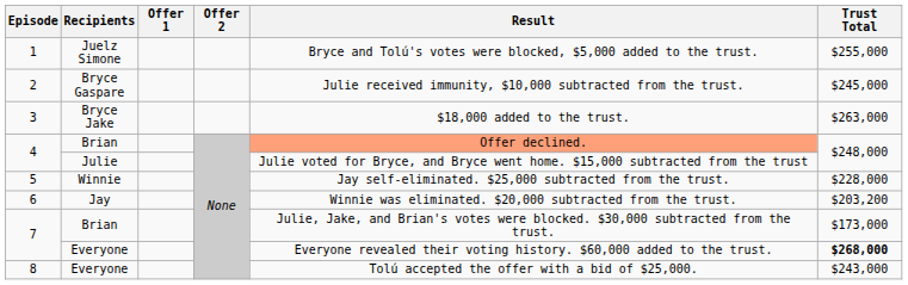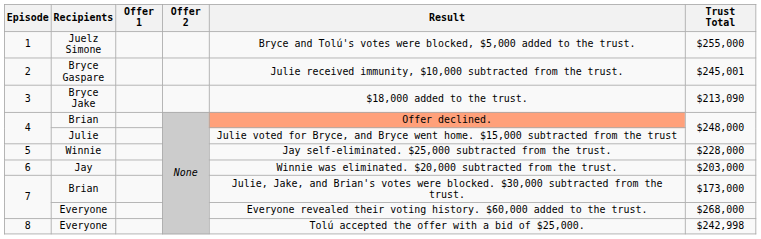 <table class="wikitable" style="text-align:center; width:70%; font-size:90%; line-height:13px">
 <tr>
 <th>Episode</th>
 <th>Recipients</th>
 <th>Offer 1</th>
 <th>Offer 2</th>
 <th>Result</th>
 <th>Trust Total</th>
 </tr>
 <tr>
 <td>1</td>
 <td>Juelz<br>Simone</td>
 <td></td>
 <td></td>
 <td>Bryce and Tolú's votes were blocked, $5,000 added to the trust.</td>
 <td>$255,000</td>
 </tr>
 <tr>
 <td>2</td>
 <td>Bryce<br>Gaspare</td>
 <td></td>
 <td></td>
 <td>Julie received immunity, $10,000 subtracted from the trust.</td>
-<td>$245,000</td>
+<td>$245,001</td>
 </tr>
 <tr>
 <td>3</td>
 <td>Bryce<br>Jake</td>
 <td></td>
 <td></td>
 <td>$18,000 added to the trust.</td>
-<td>$263,000</td>
+<td>$213,090</td>
 </tr>
 <tr>
 <td rowspan="2">4</td>
 <td>Brian</td>
 <td></td>
 <td rowspan="7" style="background:#CCCCCC;"><em>None</em></td>
 <td style="background: lightsalmon;">Offer declined.</td>
 <td rowspan="2">$248,000</td>
 </tr>
 <tr>
 <td>Julie</td>
 <td></td>
 <td>Julie voted for Bryce, and Bryce went home. $15,000 subtracted from the trust</td>
 </tr>
 <tr>
 <td>5</td>
 <td>Winnie</td>
 <td></td>
 <td>Jay self-eliminated. $25,000 subtracted from the trust.</td>
 <td>$228,000</td>
 </tr>
 <tr>
 <td>6</td>
 <td>Jay</td>
 <td></td>
 <td>Winnie was eliminated. $20,000 subtracted from the trust.</td>
-<td>$203,200</td>
+<td>$203,000</td>
 </tr>
 <tr>
 <td rowspan="2">7</td>
 <td>Brian</td>
 <td></td>
 <td>Julie, Jake, and Brian's votes were blocked. $30,000 subtracted from the trust.</td>
 <td>$173,000</td>
 </tr>
 <tr>
 <td>Everyone</td>
 <td></td>
 <td>Everyone revealed their voting history. $60,000 added to the trust.</td>
-<td><strong>$268,000</strong></td>
+<td>$268,000</td>
 </tr>
 <tr>
 <td>8</td>
 <td>Everyone</td>
 <td></td>
 <td>Tolú accepted the offer with a bid of $25,000.</td>
-<td>$243,000</td>
+<td>$242,998</td>
 </tr>
 </table>
